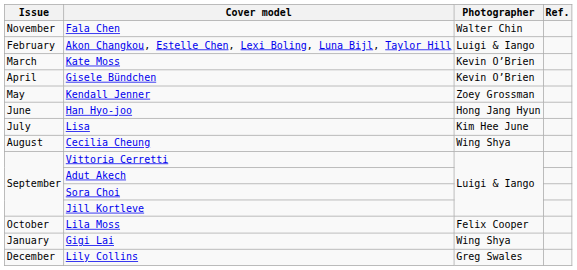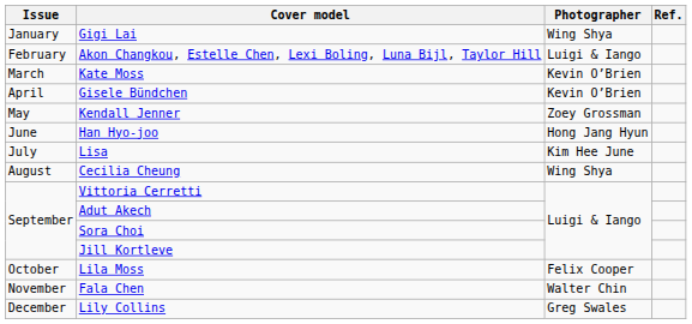 <table class="sortable wikitable">
 <tr>
 <th>Issue</th>
 <th>Cover model</th>
 <th>Photographer</th>
 <th>Ref.</th>
 </tr>
 <tr>
-<td>November</td>
-<td><a href='#'>Fala Chen</a></td>
-<td>Walter Chin</td>
+<td>January</td>
+<td><a href='#'>Gigi Lai</a></td>
+<td>Wing Shya</td>
 <td></td>
 </tr>
 <tr>
 <td>February</td>
 <td><a href='#'>Akon Changkou</a>, <a href='#'>Estelle Chen</a>, <a href='#'>Lexi Boling</a>, <a href='#'>Luna Bijl</a>, <a href='#'>Taylor Hill</a></td>
 <td>Luigi & Iango</td>
 <td></td>
 </tr>
 <tr>
 <td>March</td>
 <td><a href='#'>Kate Moss</a></td>
 <td>Kevin O’Brien</td>
 <td></td>
 </tr>
 <tr>
 <td>April</td>
 <td><a href='#'>Gisele Bündchen</a></td>
 <td>Kevin O’Brien</td>
 <td></td>
 </tr>
 <tr>
 <td>May</td>
 <td><a href='#'>Kendall Jenner</a></td>
 <td>Zoey Grossman</td>
 <td></td>
 </tr>
 <tr>
 <td>June</td>
 <td><a href='#'>Han Hyo-joo</a></td>
 <td>Hong Jang Hyun</td>
 <td></td>
 </tr>
 <tr>
 <td>July</td>
 <td><a href='#'>Lisa</a></td>
 <td>Kim Hee June</td>
 <td></td>
 </tr>
 <tr>
 <td>August</td>
 <td><a href='#'>Cecilia Cheung</a></td>
 <td>Wing Shya</td>
 <td></td>
 </tr>
 <tr>
 <td rowspan="4">September</td>
 <td><a href='#'>Vittoria Cerretti</a></td>
 <td rowspan="4">Luigi & Iango</td>
 <td></td>
 </tr>
 <tr>
 <td><a href='#'>Adut Akech</a></td>
 <td></td>
 </tr>
 <tr>
 <td><a href='#'>Sora Choi</a></td>
 <td></td>
 </tr>
 <tr>
 <td><a href='#'>Jill Kortleve</a></td>
 <td></td>
 </tr>
 <tr>
 <td>October</td>
 <td><a href='#'>Lila Moss</a></td>
 <td>Felix Cooper</td>
 <td></td>
 </tr>
 <tr>
-<td>January</td>
-<td><a href='#'>Gigi Lai</a></td>
-<td>Wing Shya</td>
+<td>November</td>
+<td><a href='#'>Fala Chen</a></td>
+<td>Walter Chin</td>
 <td></td>
 </tr>
 <tr>
 <td>December</td>
 <td><a href='#'>Lily Collins</a></td>
 <td>Greg Swales</td>
 <td></td>
 </tr>
 </table>
